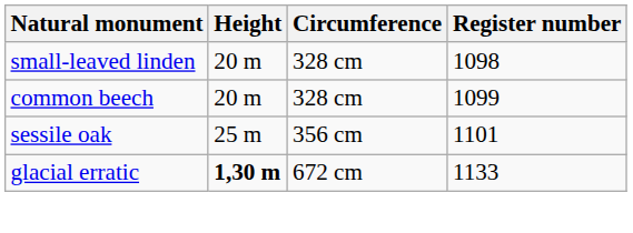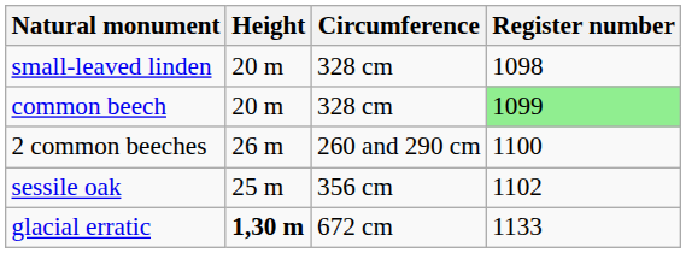 <table class="wikitable">
 <tr>
 <th>Natural monument</th>
 <th>Height</th>
 <th>Circumference</th>
 <th>Register number</th>
 </tr>
 <tr>
 <td><a href='#'>small-leaved linden</a></td>
 <td>20 m</td>
 <td>328 cm</td>
 <td>1098</td>
 </tr>
 <tr>
 <td><a href='#'>common beech</a></td>
 <td>20 m</td>
 <td>328 cm</td>
-<td>1099</td>
+<td style="background: lightgreen;">1099</td>
+</tr>
+<tr>
+<td>2 common beeches</td>
+<td>26 m</td>
+<td>260 and 290 cm</td>
+<td>1100</td>
 </tr>
 <tr>
 <td><a href='#'>sessile oak</a></td>
 <td>25 m</td>
 <td>356 cm</td>
-<td>1101</td>
+<td>1102</td>
 </tr>
 <tr>
 <td><a href='#'>glacial erratic</a></td>
 <td><strong>1,30 m</strong></td>
 <td>672 cm</td>
 <td>1133</td>
 </tr>
 </table>
